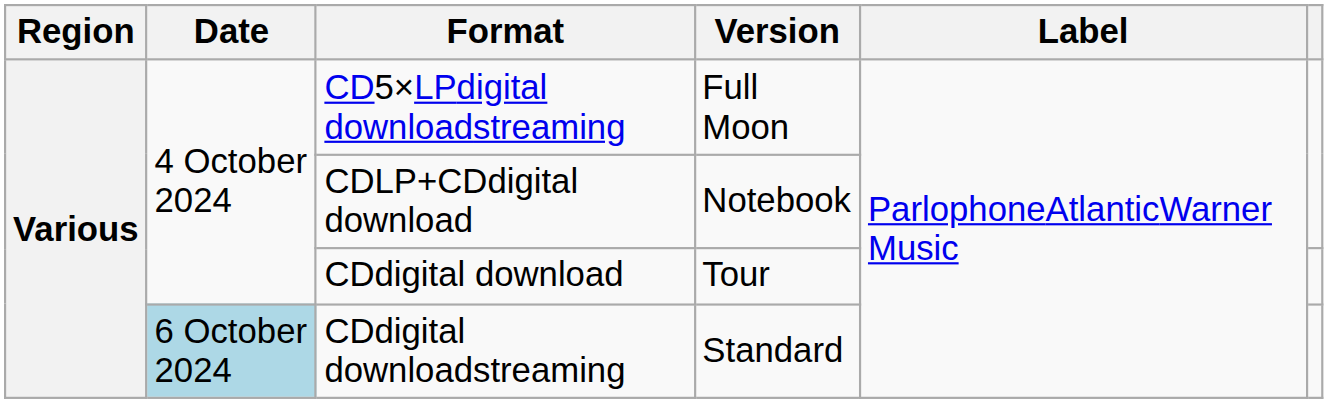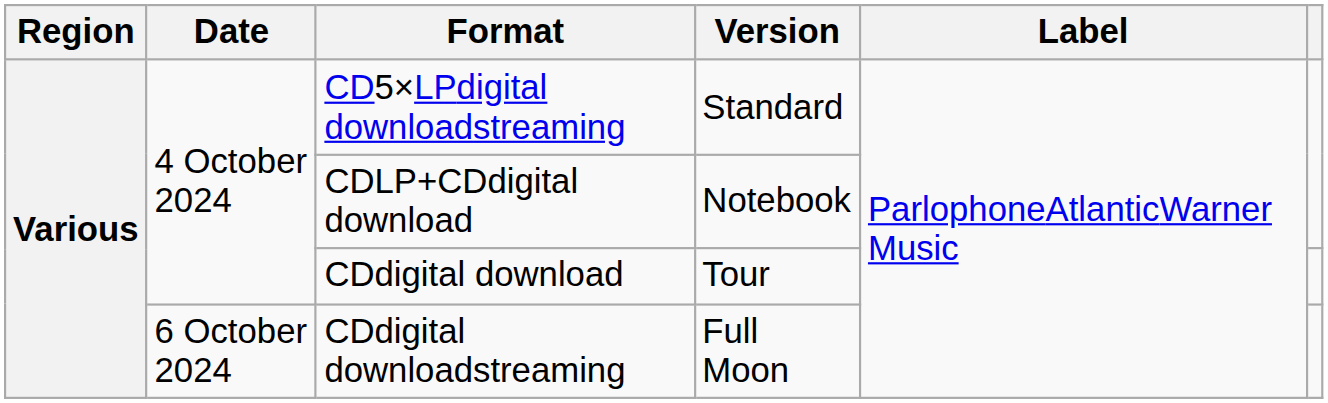 <table class="wikitable plainrowheaders">
 <tr>
 <th scope="col">Region</th>
 <th scope="col">Date</th>
 <th scope="col">Format</th>
 <th scope="col">Version</th>
 <th scope="col">Label</th>
 <th scope="col" class="unsortable"></th>
 </tr>
 <tr>
 <th rowspan="4" scope="row">Various</th>
 <td rowspan="3">4 October 2024</td>
 <td><a href='#'>CD</a>5×<a href='#'>LP</a><a href='#'>digital download</a><a href='#'>streaming</a></td>
-<td>Full Moon</td>
+<td>Standard</td>
 <td rowspan="4"><a href='#'>Parlophone</a><a href='#'>Atlantic</a><a href='#'>Warner Music</a></td>
 <td rowspan="2" style="text-align:center;"></td>
 </tr>
 <tr>
 <td>CDLP+CDdigital download</td>
 <td>Notebook</td>
 </tr>
 <tr>
 <td>CDdigital download</td>
 <td>Tour</td>
 <td style="text-align:center;"></td>
 </tr>
 <tr>
-<td style="background: lightblue;">6 October 2024</td>
+<td>6 October 2024</td>
 <td>CDdigital downloadstreaming</td>
-<td>Standard</td>
+<td>Full Moon</td>
 <td style="text-align:center;"></td>
 </tr>
 </table>
